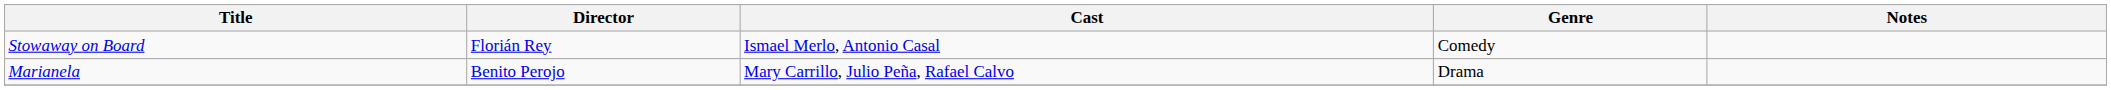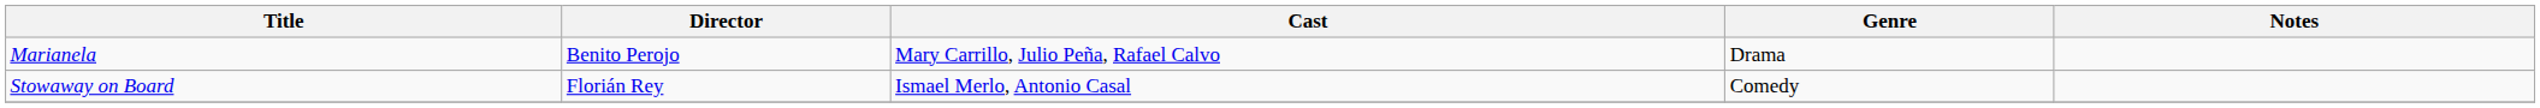 <table class="wikitable" style="width:100%;">
 <tr>
 <th style="width:22%;">Title</th>
 <th style="width:13%;">Director</th>
 <th style="width:33%;">Cast</th>
 <th style="width:13%;">Genre</th>
 <th style="width:19%;">Notes</th>
 </tr>
 <tr>
+<td><em><a href='#'>Marianela</a></em></td>
+<td><a href='#'>Benito Perojo</a></td>
+<td><a href='#'>Mary Carrillo</a>, <a href='#'>Julio Peña</a>, <a href='#'>Rafael Calvo</a></td>
+<td>Drama</td>
+<td></td>
+</tr>
+<tr>
 <td><em><a href='#'>Stowaway on Board</a></em></td>
 <td><a href='#'>Florián Rey</a></td>
 <td><a href='#'>Ismael Merlo</a>, <a href='#'>Antonio Casal</a></td>
 <td>Comedy</td>
 <td></td>
 </tr>
 <tr>
-<td><em><a href='#'>Marianela</a></em></td>
-<td><a href='#'>Benito Perojo</a></td>
-<td><a href='#'>Mary Carrillo</a>, <a href='#'>Julio Peña</a>, <a href='#'>Rafael Calvo</a></td>
-<td>Drama</td>
-<td></td>
-</tr>
-<tr>
 </tr>
 </table>
